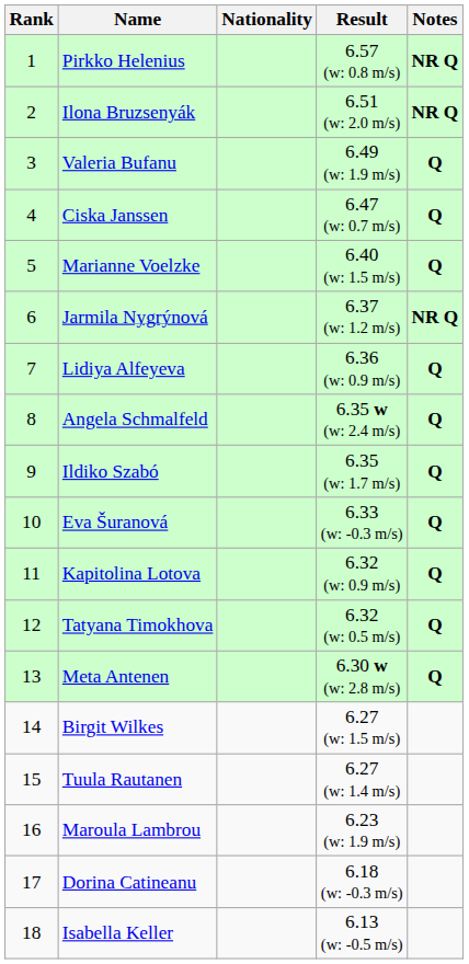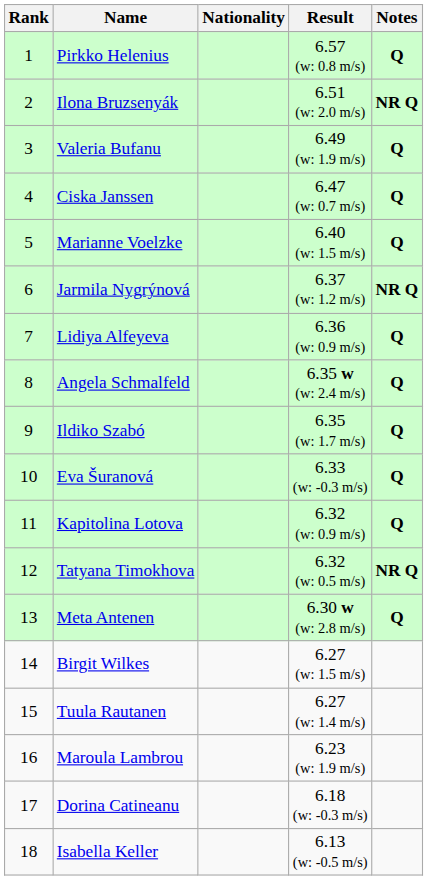 <table class="wikitable sortable" style="text-align:center">
 <tr>
 <th>Rank</th>
 <th>Name</th>
 <th>Nationality</th>
 <th>Result</th>
 <th>Notes</th>
 </tr>
 <tr bgcolor=ccffcc>
 <td>1</td>
 <td align=left><a href='#'>Pirkko Helenius</a></td>
 <td align=left></td>
 <td>6.57<br><small>(w: 0.8 m/s)</small></td>
-<td><strong>NR Q</strong></td>
+<td><strong>Q</strong></td>
 </tr>
 <tr bgcolor=ccffcc>
 <td>2</td>
 <td align=left><a href='#'>Ilona Bruzsenyák</a></td>
 <td align=left></td>
 <td>6.51<br><small>(w: 2.0 m/s)</small></td>
 <td><strong>NR Q</strong></td>
 </tr>
 <tr bgcolor=ccffcc>
 <td>3</td>
 <td align=left><a href='#'>Valeria Bufanu</a></td>
 <td align=left></td>
 <td>6.49<br><small>(w: 1.9 m/s)</small></td>
 <td><strong>Q</strong></td>
 </tr>
 <tr bgcolor=ccffcc>
 <td>4</td>
 <td align=left><a href='#'>Ciska Janssen</a></td>
 <td align=left></td>
 <td>6.47<br><small>(w: 0.7 m/s)</small></td>
 <td><strong>Q</strong></td>
 </tr>
 <tr bgcolor=ccffcc>
 <td>5</td>
 <td align=left><a href='#'>Marianne Voelzke</a></td>
 <td align=left></td>
 <td>6.40<br><small>(w: 1.5 m/s)</small></td>
 <td><strong>Q</strong></td>
 </tr>
 <tr bgcolor=ccffcc>
 <td>6</td>
 <td align=left><a href='#'>Jarmila Nygrýnová</a></td>
 <td align=left></td>
 <td>6.37<br><small>(w: 1.2 m/s)</small></td>
 <td><strong>NR Q</strong></td>
 </tr>
 <tr bgcolor=ccffcc>
 <td>7</td>
 <td align=left><a href='#'>Lidiya Alfeyeva</a></td>
 <td align=left></td>
 <td>6.36<br><small>(w: 0.9 m/s)</small></td>
 <td><strong>Q</strong></td>
 </tr>
 <tr bgcolor=ccffcc>
 <td>8</td>
 <td align=left><a href='#'>Angela Schmalfeld</a></td>
 <td align=left></td>
 <td>6.35 <strong>w</strong><br><small>(w: 2.4 m/s)</small></td>
 <td><strong>Q</strong></td>
 </tr>
 <tr bgcolor=ccffcc>
 <td>9</td>
 <td align=left><a href='#'>Ildiko Szabó</a></td>
 <td align=left></td>
 <td>6.35<br><small>(w: 1.7 m/s)</small></td>
 <td><strong>Q</strong></td>
 </tr>
 <tr bgcolor=ccffcc>
 <td>10</td>
 <td align=left><a href='#'>Eva Šuranová</a></td>
 <td align=left></td>
 <td>6.33<br><small>(w: -0.3 m/s)</small></td>
 <td><strong>Q</strong></td>
 </tr>
 <tr bgcolor=ccffcc>
 <td>11</td>
 <td align=left><a href='#'>Kapitolina Lotova</a></td>
 <td align=left></td>
 <td>6.32<br><small>(w: 0.9 m/s)</small></td>
 <td><strong>Q</strong></td>
 </tr>
 <tr bgcolor=ccffcc>
 <td>12</td>
 <td align=left><a href='#'>Tatyana Timokhova</a></td>
 <td align=left></td>
 <td>6.32<br><small>(w: 0.5 m/s)</small></td>
-<td><strong>Q</strong></td>
+<td><strong>NR Q</strong></td>
 </tr>
 <tr bgcolor=ccffcc>
 <td>13</td>
 <td align=left><a href='#'>Meta Antenen</a></td>
 <td align=left></td>
 <td>6.30 <strong>w</strong><br><small>(w: 2.8 m/s)</small></td>
 <td><strong>Q</strong></td>
 </tr>
 <tr>
 <td>14</td>
 <td align=left><a href='#'>Birgit Wilkes</a></td>
 <td align=left></td>
 <td>6.27<br><small>(w: 1.5 m/s)</small></td>
 <td></td>
 </tr>
 <tr>
 <td>15</td>
 <td align=left><a href='#'>Tuula Rautanen</a></td>
 <td align=left></td>
 <td>6.27<br><small>(w: 1.4 m/s)</small></td>
 <td></td>
 </tr>
 <tr>
 <td>16</td>
 <td align=left><a href='#'>Maroula Lambrou</a></td>
 <td align=left></td>
 <td>6.23<br><small>(w: 1.9 m/s)</small></td>
 <td></td>
 </tr>
 <tr>
 <td>17</td>
 <td align=left><a href='#'>Dorina Catineanu</a></td>
 <td align=left></td>
 <td>6.18<br><small>(w: -0.3 m/s)</small></td>
 <td></td>
 </tr>
 <tr>
 <td>18</td>
 <td align=left><a href='#'>Isabella Keller</a></td>
 <td align=left></td>
 <td>6.13<br><small>(w: -0.5 m/s)</small></td>
 <td></td>
 </tr>
 </table>
